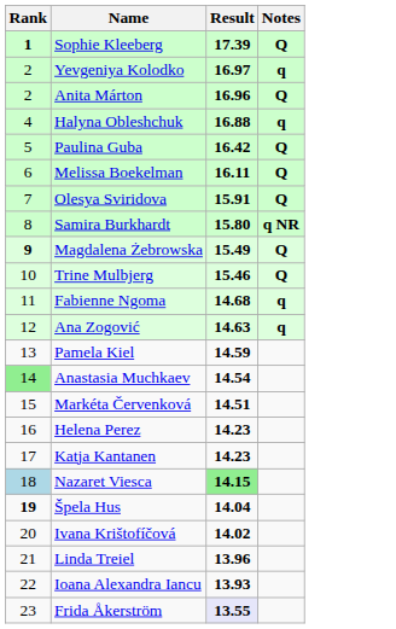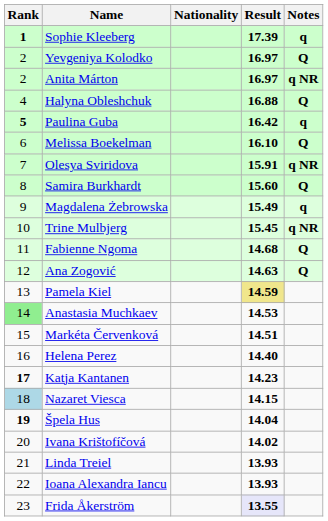 <table class="wikitable sortable" style="text-align:center">
 <tr>
 <th>Rank</th>
 <th>Name</th>
+<th>Nationality</th>
 <th>Result</th>
 <th>Notes</th>
 </tr>
 <tr bgcolor=ccffcc>
 <td><strong>1</strong></td>
 <td align=left><a href='#'>Sophie Kleeberg</a></td>
+<td align=left></td>
 <td><strong>17.39</strong></td>
+<td><strong>q</strong></td>
+</tr>
+<tr bgcolor=ccffcc>
+<td>2</td>
+<td align=left><a href='#'>Yevgeniya Kolodko</a></td>
+<td align=left></td>
+<td><strong>16.97</strong></td>
 <td><strong>Q</strong></td>
 </tr>
 <tr bgcolor=ccffcc>
 <td>2</td>
-<td align=left><a href='#'>Yevgeniya Kolodko</a></td>
+<td align=left><a href='#'>Anita Márton</a></td>
+<td align=left></td>
 <td><strong>16.97</strong></td>
-<td><strong>q</strong></td>
-</tr>
-<tr bgcolor=ccffcc>
-<td>2</td>
-<td align=left><a href='#'>Anita Márton</a></td>
-<td><strong>16.96</strong></td>
-<td><strong>Q</strong></td>
+<td><strong>q NR</strong></td>
 </tr>
 <tr bgcolor=ccffcc>
 <td>4</td>
 <td align=left><a href='#'>Halyna Obleshchuk</a></td>
+<td align=left></td>
 <td><strong>16.88</strong></td>
-<td><strong>q</strong></td>
+<td><strong>Q</strong></td>
 </tr>
 <tr bgcolor=ccffcc>
-<td>5</td>
+<td><strong>5</strong></td>
 <td align=left><a href='#'>Paulina Guba</a></td>
+<td align=left></td>
 <td><strong>16.42</strong></td>
-<td><strong>Q</strong></td>
+<td><strong>q</strong></td>
 </tr>
 <tr bgcolor=ccffcc>
 <td>6</td>
 <td align=left><a href='#'>Melissa Boekelman</a></td>
-<td><strong>16.11</strong></td>
+<td align=left></td>
+<td><strong>16.10</strong></td>
 <td><strong>Q</strong></td>
 </tr>
 <tr bgcolor=ccffcc>
 <td>7</td>
 <td align=left><a href='#'>Olesya Sviridova</a></td>
+<td align=left></td>
 <td><strong>15.91</strong></td>
-<td><strong>Q</strong></td>
+<td><strong>q NR</strong></td>
 </tr>
 <tr bgcolor=ccffcc>
 <td>8</td>
 <td align=left><a href='#'>Samira Burkhardt</a></td>
-<td><strong>15.80</strong></td>
-<td><strong>q NR</strong></td>
+<td align=left></td>
+<td><strong>15.60</strong></td>
+<td><strong>Q</strong></td>
 </tr>
 <tr bgcolor=ddffdd>
-<td><strong>9</strong></td>
+<td>9</td>
 <td align=left><a href='#'>Magdalena Żebrowska</a></td>
+<td align=left></td>
 <td><strong>15.49</strong></td>
-<td><strong>Q</strong></td>
+<td><strong>q</strong></td>
 </tr>
 <tr bgcolor=ddffdd>
 <td>10</td>
 <td align=left><a href='#'>Trine Mulbjerg</a></td>
-<td><strong>15.46</strong></td>
-<td><strong>Q</strong></td>
+<td align=left></td>
+<td><strong>15.45</strong></td>
+<td><strong>q NR</strong></td>
 </tr>
 <tr bgcolor=ddffdd>
 <td>11</td>
 <td align=left><a href='#'>Fabienne Ngoma</a></td>
+<td align=left></td>
 <td><strong>14.68</strong></td>
-<td><strong>q</strong></td>
+<td><strong>Q</strong></td>
 </tr>
 <tr bgcolor=ddffdd>
 <td>12</td>
 <td align=left><a href='#'>Ana Zogović</a></td>
+<td align=left></td>
 <td><strong>14.63</strong></td>
-<td><strong>q</strong></td>
+<td><strong>Q</strong></td>
 </tr>
 <tr>
 <td>13</td>
 <td align=left><a href='#'>Pamela Kiel</a></td>
-<td><strong>14.59</strong></td>
+<td align=left></td>
+<td style="background: khaki;"><strong>14.59</strong></td>
 <td></td>
 </tr>
 <tr>
 <td style="background: lightgreen;">14</td>
 <td align=left><a href='#'>Anastasia Muchkaev</a></td>
-<td><strong>14.54</strong></td>
+<td align=left></td>
+<td><strong>14.53</strong></td>
 <td></td>
 </tr>
 <tr>
 <td>15</td>
 <td align=left><a href='#'>Markéta Červenková</a></td>
+<td align=left></td>
 <td><strong>14.51</strong></td>
 <td></td>
 </tr>
 <tr>
 <td>16</td>
 <td align=left><a href='#'>Helena Perez</a></td>
-<td><strong>14.23</strong></td>
+<td align=left></td>
+<td><strong>14.40</strong></td>
 <td></td>
 </tr>
 <tr>
-<td>17</td>
+<td><strong>17</strong></td>
 <td align=left><a href='#'>Katja Kantanen</a></td>
+<td align=left></td>
 <td><strong>14.23</strong></td>
 <td></td>
 </tr>
 <tr>
 <td style="background: lightblue;">18</td>
 <td align=left><a href='#'>Nazaret Viesca</a></td>
-<td style="background: lightgreen;"><strong>14.15</strong></td>
+<td align=left></td>
+<td><strong>14.15</strong></td>
 <td></td>
 </tr>
 <tr>
 <td><strong>19</strong></td>
 <td align=left><a href='#'>Špela Hus</a></td>
+<td align=left></td>
 <td><strong>14.04</strong></td>
 <td></td>
 </tr>
 <tr>
 <td>20</td>
 <td align=left><a href='#'>Ivana Krištofíčová</a></td>
+<td align=left></td>
 <td><strong>14.02</strong></td>
 <td></td>
 </tr>
 <tr>
 <td>21</td>
 <td align=left><a href='#'>Linda Treiel</a></td>
-<td><strong>13.96</strong></td>
+<td align=left></td>
+<td><strong>13.93</strong></td>
 <td></td>
 </tr>
 <tr>
 <td>22</td>
 <td align=left><a href='#'>Ioana Alexandra Iancu</a></td>
+<td align=left></td>
 <td><strong>13.93</strong></td>
 <td></td>
 </tr>
 <tr>
 <td>23</td>
 <td align=left><a href='#'>Frida Åkerström</a></td>
+<td align=left></td>
 <td style="background: lavender;"><strong>13.55</strong></td>
 <td></td>
 </tr>
 </table>
